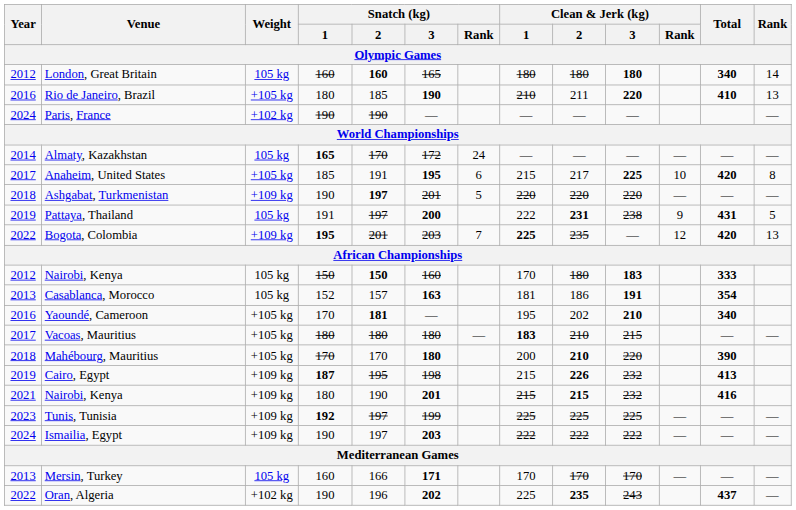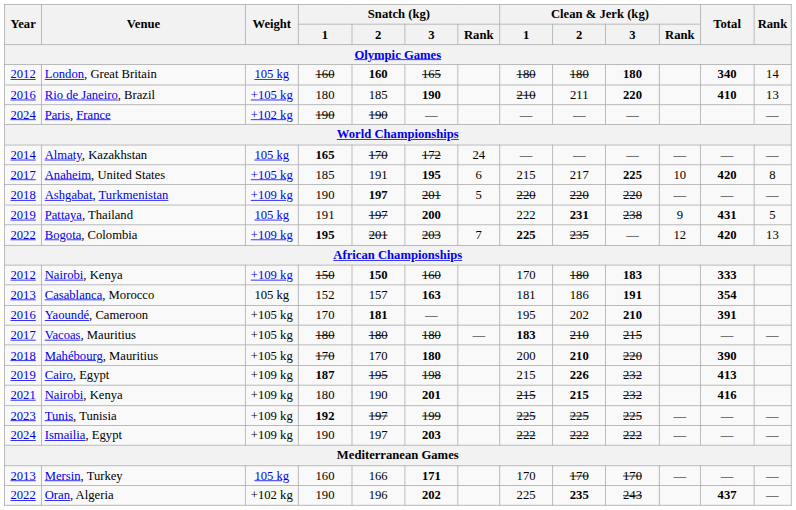 <table class="wikitable" style="text-align:center;">
 <tr>
 <th rowspan=2 width=40>Year</th>
 <th rowspan=2 width=250>Venue</th>
 <th rowspan=2 width=60>Weight</th>
 <th colspan=4>Snatch (kg)</th>
 <th colspan=4>Clean & Jerk (kg)</th>
 <th rowspan=2 width=60>Total</th>
 <th rowspan=2 width=40>Rank</th>
 </tr>
 <tr>
 <th width=60>1</th>
 <th width=60>2</th>
 <th width=60>3</th>
 <th width=45>Rank</th>
 <th width=60>1</th>
 <th width=60>2</th>
 <th width=60>3</th>
 <th width=45>Rank</th>
 </tr>
 <tr>
 <th colspan=13><a href='#'>Olympic Games</a></th>
 </tr>
 <tr>
 <td><a href='#'>2012</a></td>
 <td align=left><a href='#'>London</a>, Great Britain</td>
 <td><a href='#'>105 kg</a></td>
 <td><s>160</s></td>
 <td><strong>160</strong></td>
 <td><s>165</s></td>
 <td></td>
 <td><s>180</s></td>
 <td><s>180</s></td>
 <td><strong>180</strong></td>
 <td></td>
 <td><strong>340</strong></td>
 <td>14</td>
 </tr>
 <tr>
 <td><a href='#'>2016</a></td>
 <td align=left><a href='#'>Rio de Janeiro</a>, Brazil</td>
 <td><a href='#'>+105 kg</a></td>
 <td>180</td>
 <td>185</td>
 <td><strong>190</strong></td>
 <td></td>
 <td><s>210</s></td>
 <td>211</td>
 <td><strong>220</strong></td>
 <td></td>
 <td><strong>410</strong></td>
 <td>13</td>
 </tr>
 <tr>
 <td><a href='#'>2024</a></td>
 <td align=left><a href='#'>Paris</a>, <a href='#'>France</a></td>
 <td><a href='#'>+102 kg</a></td>
 <td><s>190</s></td>
 <td><s>190</s></td>
 <td>—</td>
 <td></td>
 <td>—</td>
 <td>—</td>
 <td>—</td>
 <td></td>
 <td></td>
 <td>—</td>
 </tr>
 <tr>
 <th colspan=13><a href='#'>World Championships</a></th>
 </tr>
 <tr>
 <td><a href='#'>2014</a></td>
 <td align=left><a href='#'>Almaty</a>, Kazakhstan</td>
 <td><a href='#'>105 kg</a></td>
 <td><strong>165</strong></td>
 <td><s>170</s></td>
 <td><s>172</s></td>
 <td>24</td>
 <td>—</td>
 <td>—</td>
 <td>—</td>
 <td>—</td>
 <td>—</td>
 <td>—</td>
 </tr>
 <tr>
 <td><a href='#'>2017</a></td>
 <td align=left><a href='#'>Anaheim</a>, United States</td>
 <td><a href='#'>+105 kg</a></td>
 <td>185</td>
 <td>191</td>
 <td><strong>195</strong></td>
 <td>6</td>
 <td>215</td>
 <td>217</td>
 <td><strong>225</strong></td>
 <td>10</td>
 <td><strong>420</strong></td>
 <td>8</td>
 </tr>
 <tr>
 <td><a href='#'>2018</a></td>
 <td align="left"><a href='#'>Ashgabat</a>, <a href='#'>Turkmenistan</a></td>
 <td><a href='#'>+109 kg</a></td>
 <td>190</td>
 <td><strong>197</strong></td>
 <td><s>201 </s></td>
 <td>5</td>
 <td><s>220 </s></td>
 <td><s>220 </s></td>
 <td><s>220 </s></td>
 <td>—</td>
 <td>—</td>
 <td>—</td>
 </tr>
 <tr>
 <td><a href='#'>2019</a></td>
 <td align=left><a href='#'>Pattaya</a>, Thailand</td>
 <td><a href='#'>105 kg</a></td>
 <td>191</td>
 <td><s>197</s></td>
 <td><strong>200</strong></td>
 <td></td>
 <td>222</td>
 <td><strong>231</strong></td>
 <td><s>238</s></td>
 <td>9</td>
 <td><strong>431</strong></td>
 <td>5</td>
 </tr>
 <tr>
 <td><a href='#'>2022</a></td>
 <td align=left><a href='#'>Bogota</a>, Colombia</td>
 <td><a href='#'>+109 kg</a></td>
 <td><strong>195</strong></td>
 <td><s>201</s></td>
 <td><s>203</s></td>
 <td>7</td>
 <td><strong>225</strong></td>
 <td><s>235</s></td>
 <td>—</td>
 <td>12</td>
 <td><strong>420</strong></td>
 <td>13</td>
 </tr>
 <tr>
 <th colspan=13><a href='#'>African Championships</a></th>
 </tr>
 <tr>
 <td><a href='#'>2012</a></td>
 <td align="left"><a href='#'>Nairobi</a>, Kenya</td>
-<td>105 kg</td>
+<td><a href='#'>+109 kg</a></td>
 <td><s>150</s></td>
 <td><strong>150</strong></td>
 <td><s>160</s></td>
 <td><strong></strong></td>
 <td>170</td>
 <td><s>180</s></td>
 <td><strong>183</strong></td>
 <td><strong></strong></td>
 <td><strong>333</strong></td>
 <td><strong></strong></td>
 </tr>
 <tr>
 <td><a href='#'>2013</a></td>
 <td align="left"><a href='#'>Casablanca</a>, Morocco</td>
 <td>105 kg</td>
 <td>152</td>
 <td>157</td>
 <td><strong>163</strong></td>
 <td><strong></strong></td>
 <td>181</td>
 <td>186</td>
 <td><strong>191</strong></td>
 <td><strong></strong></td>
 <td><strong>354</strong></td>
 <td><strong></strong></td>
 </tr>
 <tr>
 <td><a href='#'>2016</a></td>
 <td align="left"><a href='#'>Yaoundé</a>, Cameroon</td>
 <td>+105 kg</td>
 <td>170</td>
 <td><strong>181</strong></td>
 <td>—</td>
 <td><strong></strong></td>
 <td>195</td>
 <td>202</td>
 <td><strong>210</strong></td>
 <td><strong></strong></td>
-<td><strong>340</strong></td>
+<td><strong>391</strong></td>
 <td><strong></strong></td>
 </tr>
 <tr>
 <td><a href='#'>2017</a></td>
 <td align="left"><a href='#'>Vacoas</a>, Mauritius</td>
 <td>+105 kg</td>
 <td><s>180</s></td>
 <td><s>180</s></td>
 <td><s>180</s></td>
 <td>—</td>
 <td><strong>183</strong></td>
 <td><s>210</s></td>
 <td><s>215</s></td>
 <td></td>
 <td>—</td>
 <td>—</td>
 </tr>
 <tr>
 <td><a href='#'>2018</a></td>
 <td align="left"><a href='#'>Mahébourg</a>, Mauritius</td>
 <td>+105 kg</td>
 <td><s>170</s></td>
 <td>170</td>
 <td><strong>180</strong></td>
 <td><strong></strong></td>
 <td>200</td>
 <td><strong>210</strong></td>
 <td><s>220</s></td>
 <td><strong></strong></td>
 <td><strong>390</strong></td>
 <td><strong></strong></td>
 </tr>
 <tr>
 <td><a href='#'>2019</a></td>
 <td align="left"><a href='#'>Cairo</a>, Egypt</td>
 <td>+109 kg</td>
 <td><strong>187</strong></td>
 <td><s>195</s></td>
 <td><s>198</s></td>
 <td><strong></strong></td>
 <td>215</td>
 <td><strong>226</strong></td>
 <td><s>232</s></td>
 <td><strong></strong></td>
 <td><strong>413</strong></td>
 <td><strong></strong></td>
 </tr>
 <tr>
 <td><a href='#'>2021</a></td>
 <td align="left"><a href='#'>Nairobi</a>, Kenya</td>
 <td>+109 kg</td>
 <td>180</td>
 <td>190</td>
 <td><strong>201</strong></td>
 <td><strong></strong></td>
 <td><s>215</s></td>
 <td><strong>215</strong></td>
 <td><s>232</s></td>
 <td><strong></strong></td>
 <td><strong>416</strong></td>
 <td><strong></strong></td>
 </tr>
 <tr>
 <td><a href='#'>2023</a></td>
 <td align=left><a href='#'>Tunis</a>, Tunisia</td>
 <td>+109 kg</td>
 <td><strong>192</strong></td>
 <td><s>197</s></td>
 <td><s>199</s></td>
 <td></td>
 <td><s>225</s></td>
 <td><s>225</s></td>
 <td><s>225</s></td>
 <td>—</td>
 <td>—</td>
 <td>—</td>
 </tr>
 <tr>
 <td><a href='#'>2024</a></td>
 <td align=left><a href='#'>Ismailia</a>, Egypt</td>
 <td>+109 kg</td>
 <td>190</td>
 <td>197</td>
 <td><strong>203</strong></td>
 <td></td>
 <td><s>222</s></td>
 <td><s>222</s></td>
 <td><s>222</s></td>
 <td>—</td>
 <td>—</td>
 <td>—</td>
 </tr>
 <tr>
 <th colspan=13>Mediterranean Games</th>
 </tr>
 <tr>
 <td><a href='#'>2013</a></td>
 <td align=left><a href='#'>Mersin</a>, Turkey</td>
 <td><a href='#'>105 kg</a></td>
 <td>160</td>
 <td>166</td>
 <td><strong>171</strong></td>
 <td><strong></strong></td>
 <td>170</td>
 <td><s>170</s></td>
 <td><s>170</s></td>
 <td>—</td>
 <td>—</td>
 <td —>—</td>
 </tr>
 <tr>
 <td><a href='#'>2022</a></td>
 <td align=left><a href='#'>Oran</a>, Algeria</td>
 <td>+102 kg</td>
 <td>190</td>
 <td>196</td>
 <td><strong>202</strong></td>
 <td><strong></strong></td>
 <td>225</td>
 <td><strong>235</strong></td>
 <td><s>243</s></td>
 <td></td>
 <td><strong>437</strong></td>
 <td —>—</td>
 </tr>
 </table>
